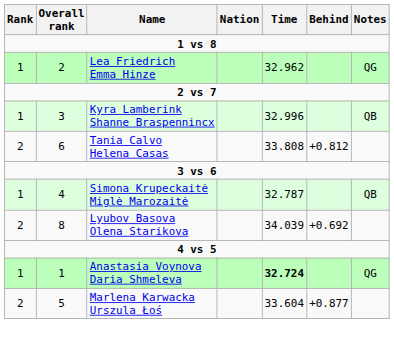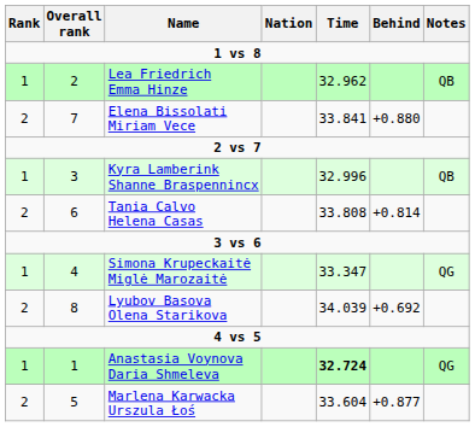 <table class="wikitable sortable" style="text-align:center">
 <tr>
 <th>Rank</th>
 <th>Overall<br>rank</th>
 <th>Name</th>
 <th>Nation</th>
 <th>Time</th>
 <th>Behind</th>
 <th>Notes</th>
 </tr>
 <tr>
 <td colspan=7><strong>1 vs 8</strong></td>
 </tr>
 <tr bgcolor=bbffbb>
 <td>1</td>
 <td>2</td>
 <td align=left><a href='#'>Lea Friedrich</a><br><a href='#'>Emma Hinze</a></td>
 <td align=left></td>
 <td>32.962</td>
 <td></td>
-<td>QG</td>
+<td>QB</td>
+</tr>
+<tr>
+<td>2</td>
+<td>7</td>
+<td align=left><a href='#'>Elena Bissolati</a><br><a href='#'>Miriam Vece</a></td>
+<td align=left></td>
+<td>33.841</td>
+<td>+0.880</td>
+<td></td>
 </tr>
 <tr>
 <td colspan=7><strong>2 vs 7</strong></td>
 </tr>
 <tr bgcolor=ddffdd>
 <td>1</td>
 <td>3</td>
 <td align=left><a href='#'>Kyra Lamberink</a><br><a href='#'>Shanne Braspennincx</a></td>
 <td align=left></td>
 <td>32.996</td>
 <td></td>
 <td>QB</td>
 </tr>
 <tr>
 <td>2</td>
 <td>6</td>
 <td align=left><a href='#'>Tania Calvo</a><br><a href='#'>Helena Casas</a></td>
 <td align=left></td>
 <td>33.808</td>
-<td>+0.812</td>
+<td>+0.814</td>
 <td></td>
 </tr>
 <tr>
 <td colspan=7><strong>3 vs 6</strong></td>
 </tr>
 <tr bgcolor=ddffdd>
 <td>1</td>
 <td>4</td>
 <td align=left><a href='#'>Simona Krupeckaitė</a><br><a href='#'>Miglė Marozaitė</a></td>
 <td align=left></td>
-<td>32.787</td>
+<td>33.347</td>
 <td></td>
-<td>QB</td>
+<td>QG</td>
 </tr>
 <tr>
 <td>2</td>
 <td>8</td>
 <td align=left><a href='#'>Lyubov Basova</a><br><a href='#'>Olena Starikova</a></td>
 <td align=left></td>
 <td>34.039</td>
 <td>+0.692</td>
 <td></td>
 </tr>
 <tr>
 <td colspan=7><strong>4 vs 5</strong></td>
 </tr>
 <tr bgcolor=bbffbb>
 <td>1</td>
 <td>1</td>
 <td align=left><a href='#'>Anastasia Voynova</a><br><a href='#'>Daria Shmeleva</a></td>
 <td align=left></td>
 <td><strong>32.724</strong></td>
 <td></td>
 <td>QG</td>
 </tr>
 <tr>
 <td>2</td>
 <td>5</td>
 <td align=left><a href='#'>Marlena Karwacka</a><br><a href='#'>Urszula Łoś</a></td>
 <td align=left></td>
 <td>33.604</td>
 <td>+0.877</td>
 <td></td>
 </tr>
 </table>
